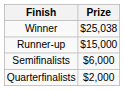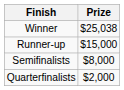 <table class="wikitable" style="text-align:center">
 <tr>
 <th>Finish</th>
 <th>Prize</th>
 </tr>
 <tr>
 <td>Winner</td>
 <td>$25,038</td>
 </tr>
 <tr>
 <td>Runner-up</td>
 <td>$15,000</td>
 </tr>
 <tr>
 <td>Semifinalists</td>
-<td>$6,000</td>
+<td>$8,000</td>
 </tr>
 <tr>
 <td>Quarterfinalists</td>
 <td>$2,000</td>
 </tr>
 </table>
